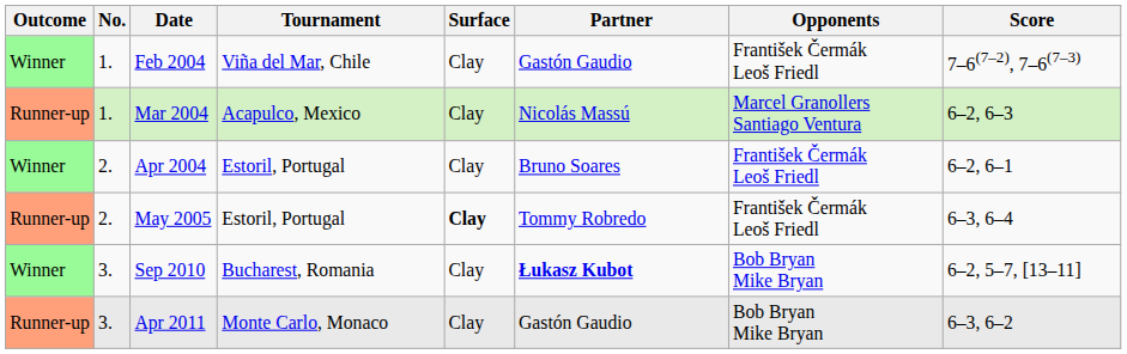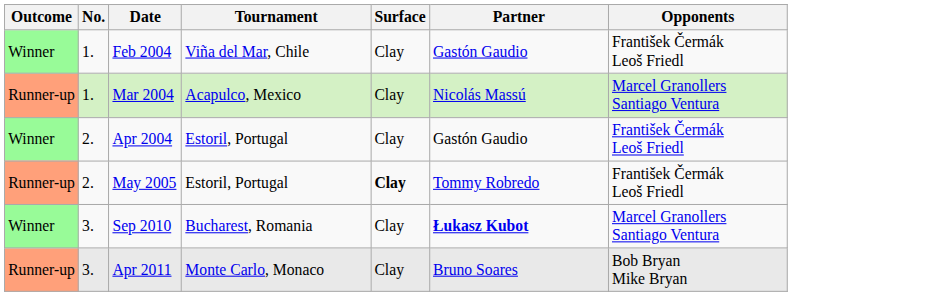 <table class=wikitable style=font-size:97%>
 <tr>
 <th>Outcome</th>
 <th>No.</th>
 <th width=65>Date</th>
 <th width=180>Tournament</th>
 <th>Surface</th>
 <th width=170>Partner</th>
 <th width=170>Opponents</th>
-<th width=140>Score</th>
 </tr>
 <tr>
 <td bgcolor=98FB98>Winner</td>
 <td>1.</td>
 <td><a href='#'>Feb 2004</a></td>
 <td><a href='#'>Viña del Mar</a>, Chile</td>
 <td>Clay</td>
 <td> <a href='#'>Gastón Gaudio</a></td>
 <td> František Čermák <br>  Leoš Friedl</td>
-<td>7–6<sup>(7–2)</sup>, 7–6<sup>(7–3)</sup></td>
 </tr>
 <tr style="background:#d4f1c5;">
 <td bgcolor=FFA07A>Runner-up</td>
 <td>1.</td>
 <td><a href='#'>Mar 2004</a></td>
 <td><a href='#'>Acapulco</a>, Mexico</td>
 <td>Clay</td>
 <td> <a href='#'>Nicolás Massú</a></td>
 <td> <a href='#'>Marcel Granollers</a> <br>  <a href='#'>Santiago Ventura</a></td>
-<td>6–2, 6–3</td>
 </tr>
 <tr>
 <td bgcolor=98FB98>Winner</td>
 <td>2.</td>
 <td><a href='#'>Apr 2004</a></td>
 <td><a href='#'>Estoril</a>, Portugal</td>
 <td>Clay</td>
-<td> <a href='#'>Bruno Soares</a></td>
+<td> Gastón Gaudio</td>
 <td> <a href='#'>František Čermák</a> <br>  <a href='#'>Leoš Friedl</a></td>
-<td>6–2, 6–1</td>
 </tr>
 <tr>
 <td bgcolor=FFA07A>Runner-up</td>
 <td>2.</td>
 <td><a href='#'>May 2005</a></td>
 <td>Estoril, Portugal</td>
 <td><strong>Clay</strong></td>
 <td> <a href='#'>Tommy Robredo</a></td>
 <td> František Čermák <br>  Leoš Friedl</td>
-<td>6–3, 6–4</td>
 </tr>
 <tr>
 <td bgcolor=98FB98>Winner</td>
 <td>3.</td>
 <td><a href='#'>Sep 2010</a></td>
 <td><a href='#'>Bucharest</a>, Romania</td>
 <td>Clay</td>
 <td><strong> <a href='#'>Łukasz Kubot</a></strong></td>
-<td> <a href='#'>Bob Bryan</a> <br>  <a href='#'>Mike Bryan</a></td>
-<td>6–2, 5–7, [13–11]</td>
+<td> <a href='#'>Marcel Granollers</a> <br>  <a href='#'>Santiago Ventura</a></td>
 </tr>
 <tr style="background:#e9e9e9;">
 <td bgcolor=FFA07A>Runner-up</td>
 <td>3.</td>
 <td><a href='#'>Apr 2011</a></td>
 <td><a href='#'>Monte Carlo</a>, Monaco</td>
 <td>Clay</td>
-<td> Gastón Gaudio</td>
+<td> <a href='#'>Bruno Soares</a></td>
 <td> Bob Bryan <br>  Mike Bryan</td>
-<td>6–3, 6–2</td>
 </tr>
 </table>
